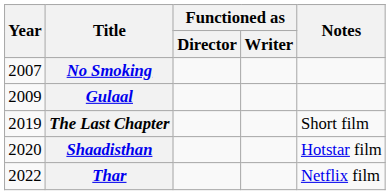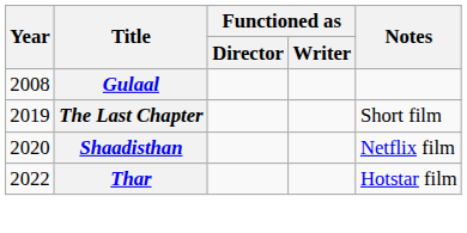 <table class="wikitable sortable plainrowheaders">
 <tr>
 <th rowspan="2">Year</th>
 <th rowspan="2">Title</th>
 <th colspan="2">Functioned as</th>
 <th rowspan="2">Notes</th>
 </tr>
 <tr>
 <th>Director</th>
 <th>Writer</th>
 </tr>
 <tr>
-<td>2007</td>
-<th scope="row"><em><a href='#'>No Smoking</a></em></th>
-<td></td>
-<td></td>
-<td></td>
-</tr>
-<tr>
-<td>2009</td>
+<td>2008</td>
 <th scope="row"><em><a href='#'>Gulaal</a></em></th>
 <td></td>
 <td></td>
 <td></td>
 </tr>
 <tr>
 <td>2019</td>
 <th scope="row"><em>The Last Chapter</em></th>
 <td></td>
 <td></td>
 <td>Short film</td>
 </tr>
 <tr>
 <td>2020</td>
 <th scope="row"><em><a href='#'>Shaadisthan</a></em></th>
 <td></td>
 <td></td>
-<td><a href='#'>Hotstar</a> film</td>
+<td><a href='#'>Netflix</a> film</td>
 </tr>
 <tr>
 <td>2022</td>
 <th scope="row"><em><a href='#'>Thar</a></em></th>
 <td></td>
 <td></td>
-<td><a href='#'>Netflix</a> film</td>
+<td><a href='#'>Hotstar</a> film</td>
 </tr>
 </table>
